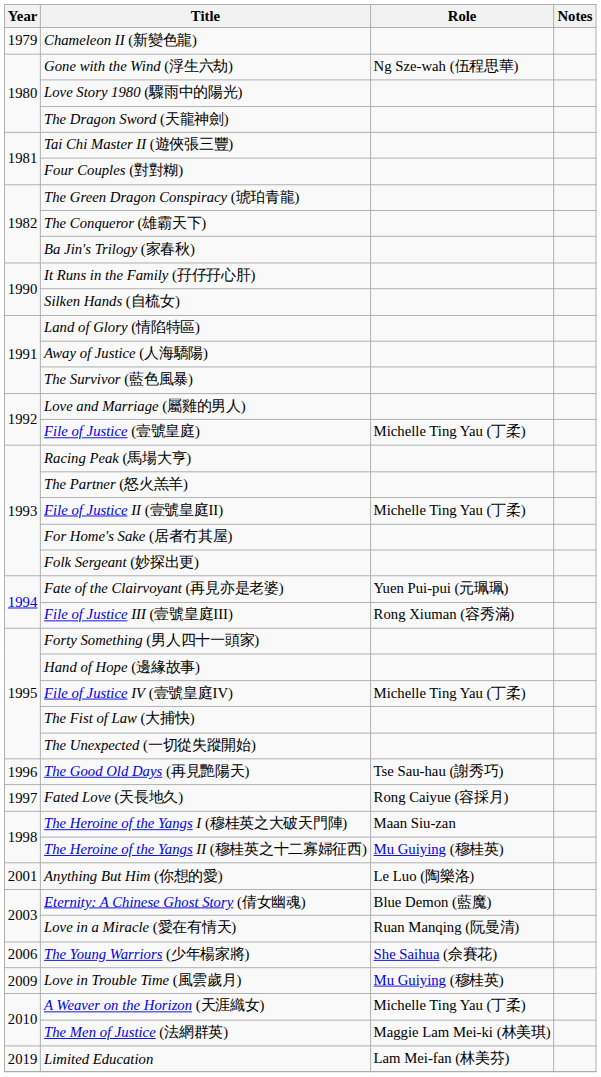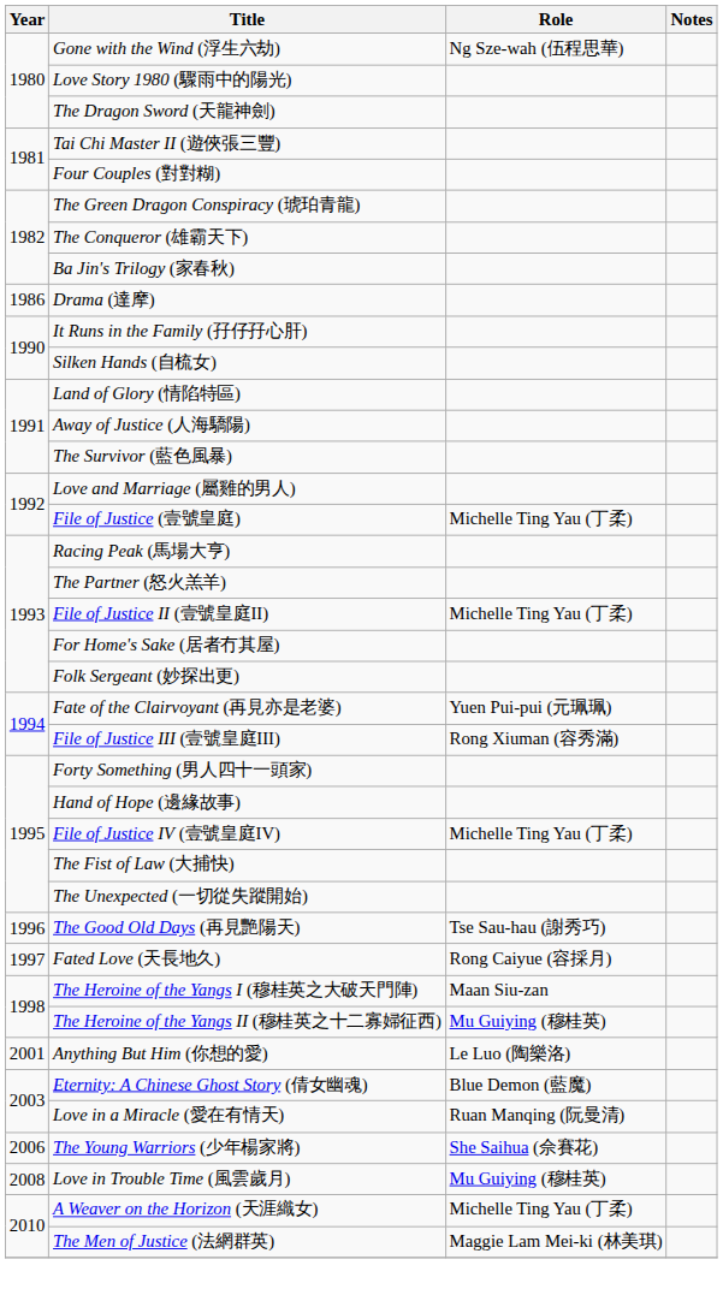 <table class="wikitable sortable">
 <tr>
 <th>Year</th>
 <th>Title</th>
 <th>Role</th>
 <th>Notes</th>
-</tr>
-<tr>
-<td>1979</td>
-<td><em>Chameleon II</em> (新變色龍)</td>
-<td></td>
-<td></td>
 </tr>
 <tr>
 <td rowspan="3">1980</td>
 <td><em>Gone with the Wind</em> (浮生六劫)</td>
 <td>Ng Sze-wah (伍程思華)</td>
 <td></td>
 </tr>
 <tr>
 <td><em>Love Story 1980</em> (驟雨中的陽光)</td>
 <td></td>
 <td></td>
 </tr>
 <tr>
 <td><em>The Dragon Sword</em> (天龍神劍)</td>
 <td></td>
 <td></td>
 </tr>
 <tr>
 <td rowspan="2">1981</td>
 <td><em>Tai Chi Master II</em> (遊俠張三豐)</td>
 <td></td>
 <td></td>
 </tr>
 <tr>
 <td><em>Four Couples</em> (對對糊)</td>
 <td></td>
 <td></td>
 </tr>
 <tr>
 <td rowspan="3">1982</td>
 <td><em>The Green Dragon Conspiracy</em> (琥珀青龍)</td>
 <td></td>
 <td></td>
 </tr>
 <tr>
 <td><em>The Conqueror</em> (雄霸天下)</td>
 <td></td>
 <td></td>
 </tr>
 <tr>
 <td><em>Ba Jin's Trilogy</em> (家春秋)</td>
+<td></td>
+<td></td>
+</tr>
+<tr>
+<td>1986</td>
+<td><em>Drama</em> (達摩)</td>
 <td></td>
 <td></td>
 </tr>
 <tr>
 <td rowspan="2">1990</td>
 <td><em>It Runs in the Family</em> (孖仔孖心肝)</td>
 <td></td>
 <td></td>
 </tr>
 <tr>
 <td><em>Silken Hands</em> (自梳女)</td>
 <td></td>
 <td></td>
 </tr>
 <tr>
 <td rowspan="3">1991</td>
 <td><em>Land of Glory</em> (情陷特區)</td>
 <td></td>
 <td></td>
 </tr>
 <tr>
 <td><em>Away of Justice</em> (人海驕陽)</td>
 <td></td>
 <td></td>
 </tr>
 <tr>
 <td><em>The Survivor</em> (藍色風暴)</td>
 <td></td>
 <td></td>
 </tr>
 <tr>
 <td rowspan="2">1992</td>
 <td><em>Love and Marriage</em> (屬雞的男人)</td>
 <td></td>
 <td></td>
 </tr>
 <tr>
 <td><em><a href='#'>File of Justice</a></em> (壹號皇庭)</td>
 <td>Michelle Ting Yau (丁柔)</td>
 <td></td>
 </tr>
 <tr>
 <td rowspan="5">1993</td>
 <td><em>Racing Peak</em> (馬場大亨)</td>
 <td></td>
 <td></td>
 </tr>
 <tr>
 <td><em>The Partner</em> (怒火羔羊)</td>
 <td></td>
 <td></td>
 </tr>
 <tr>
 <td><em><a href='#'>File of Justice</a> II</em> (壹號皇庭II)</td>
 <td>Michelle Ting Yau (丁柔)</td>
 <td></td>
 </tr>
 <tr>
 <td><em>For Home's Sake</em> (居者冇其屋)</td>
 <td></td>
 <td></td>
 </tr>
 <tr>
 <td><em>Folk Sergeant</em> (妙探出更)</td>
 <td></td>
 <td></td>
 </tr>
 <tr>
 <td rowspan="2"><a href='#'>1994</a></td>
 <td><em>Fate of the Clairvoyant</em> (再見亦是老婆)</td>
 <td>Yuen Pui-pui (元珮珮)</td>
 <td></td>
 </tr>
 <tr>
 <td><em><a href='#'>File of Justice</a> III</em> (壹號皇庭III)</td>
 <td>Rong Xiuman (容秀滿)</td>
 <td></td>
 </tr>
 <tr>
 <td rowspan="5">1995</td>
 <td><em>Forty Something</em> (男人四十一頭家)</td>
 <td></td>
 <td></td>
 </tr>
 <tr>
 <td><em>Hand of Hope</em> (邊緣故事)</td>
 <td></td>
 <td></td>
 </tr>
 <tr>
 <td><em><a href='#'>File of Justice</a> IV</em> (壹號皇庭IV)</td>
 <td>Michelle Ting Yau (丁柔)</td>
 <td></td>
 </tr>
 <tr>
 <td><em>The Fist of Law</em> (大捕快)</td>
 <td></td>
 <td></td>
 </tr>
 <tr>
 <td><em>The Unexpected</em> (一切從失蹤開始)</td>
 <td></td>
 <td></td>
 </tr>
 <tr>
 <td>1996</td>
 <td><em><a href='#'>The Good Old Days</a></em> (再見艷陽天)</td>
 <td>Tse Sau-hau (謝秀巧)</td>
 <td></td>
 </tr>
 <tr>
 <td>1997</td>
 <td><em>Fated Love</em> (天長地久)</td>
 <td>Rong Caiyue (容採月)</td>
 <td></td>
 </tr>
 <tr>
 <td rowspan="2">1998</td>
 <td><em><a href='#'>The Heroine of the Yangs</a> I</em> (穆桂英之大破天門陣)</td>
 <td>Maan Siu-zan</td>
 <td></td>
 </tr>
 <tr>
 <td><em><a href='#'>The Heroine of the Yangs</a> II</em> (穆桂英之十二寡婦征西)</td>
 <td><a href='#'>Mu Guiying</a> (穆桂英)</td>
 <td></td>
 </tr>
 <tr>
 <td>2001</td>
 <td><em>Anything But Him</em> (你想的愛)</td>
 <td>Le Luo (陶樂洛)</td>
 <td></td>
 </tr>
 <tr>
 <td rowspan="2">2003</td>
 <td><em><a href='#'>Eternity: A Chinese Ghost Story</a></em> (倩女幽魂)</td>
 <td>Blue Demon (藍魔)</td>
 <td></td>
 </tr>
 <tr>
 <td><em>Love in a Miracle</em> (愛在有情天)</td>
 <td>Ruan Manqing (阮曼清)</td>
 <td></td>
 </tr>
 <tr>
 <td>2006</td>
 <td><em><a href='#'>The Young Warriors</a></em> (少年楊家將)</td>
 <td><a href='#'>She Saihua</a> (佘賽花)</td>
 <td></td>
 </tr>
 <tr>
-<td>2009</td>
+<td>2008</td>
 <td><em>Love in Trouble Time</em> (風雲歲月)</td>
 <td><a href='#'>Mu Guiying</a> (穆桂英)</td>
 <td></td>
 </tr>
 <tr>
 <td rowspan="2">2010</td>
 <td><em><a href='#'>A Weaver on the Horizon</a></em> (天涯織女)</td>
 <td>Michelle Ting Yau (丁柔)</td>
 <td></td>
 </tr>
 <tr>
 <td><em><a href='#'>The Men of Justice</a></em> (法網群英)</td>
 <td>Maggie Lam Mei-ki (林美琪)</td>
 <td></td>
 </tr>
 <tr>
-<td>2019</td>
-<td><em>Limited Education</em></td>
-<td>Lam Mei-fan (林美芬)</td>
-<td></td>
-</tr>
-<tr>
 </tr>
 </table>
